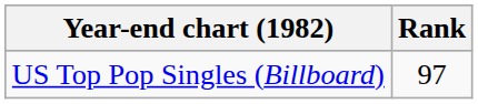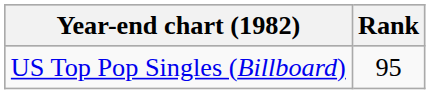 <table class="wikitable">
 <tr>
 <th>Year-end chart (1982)</th>
 <th>Rank</th>
 </tr>
 <tr>
 <td><a href='#'>US Top Pop Singles (<em>Billboard</em>)</a></td>
-<td align="center">97</td>
+<td align="center">95</td>
 </tr>
 </table>
